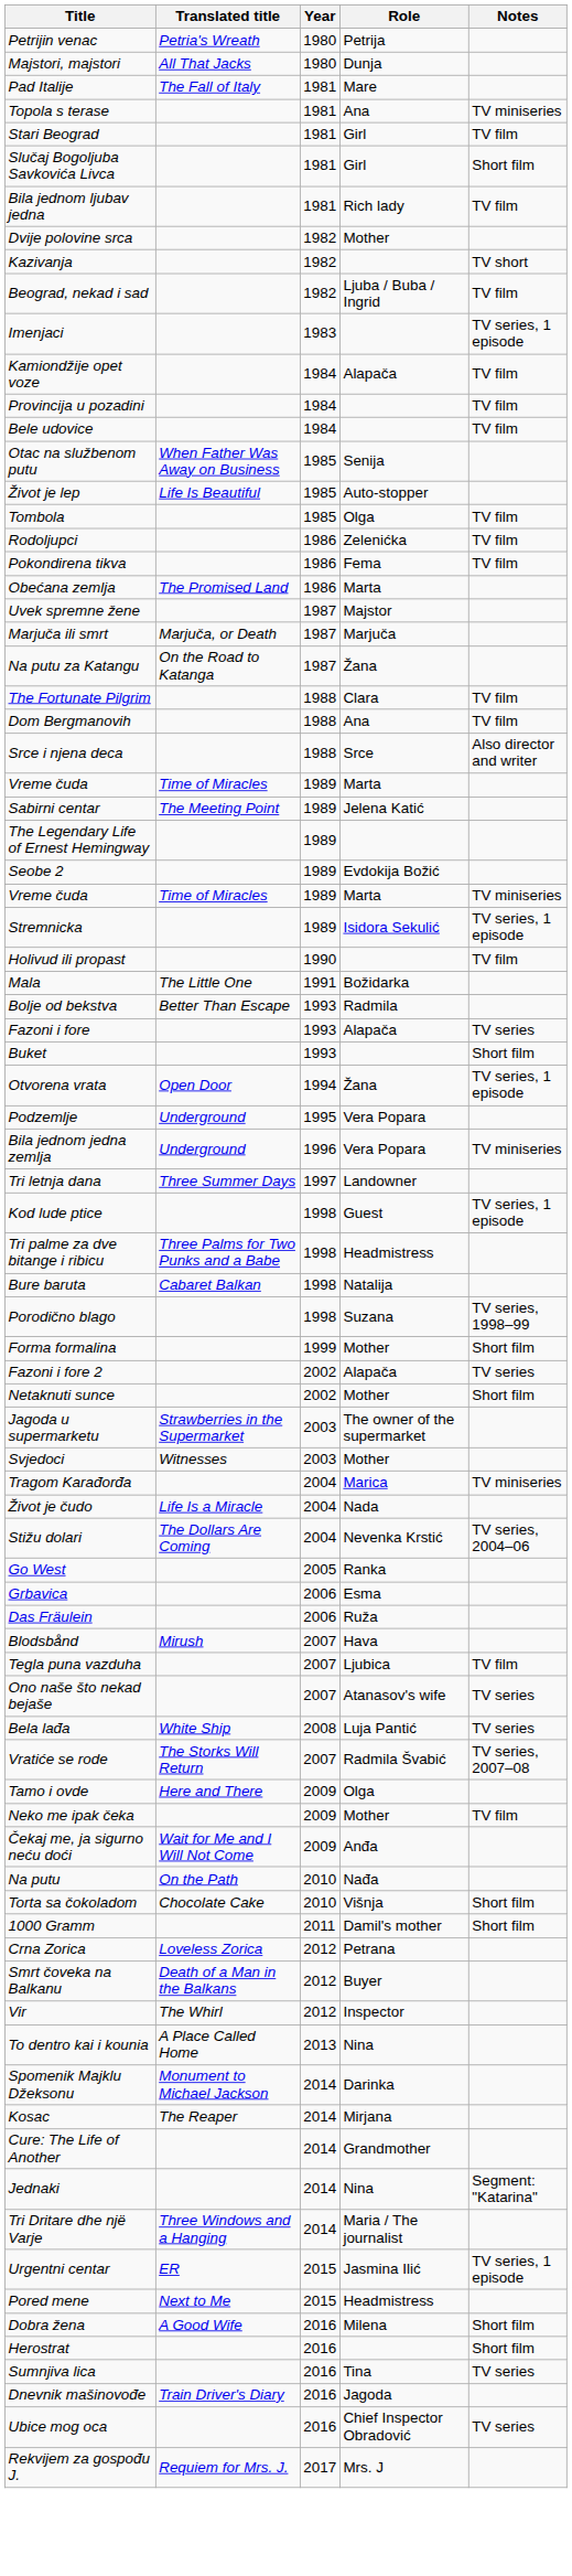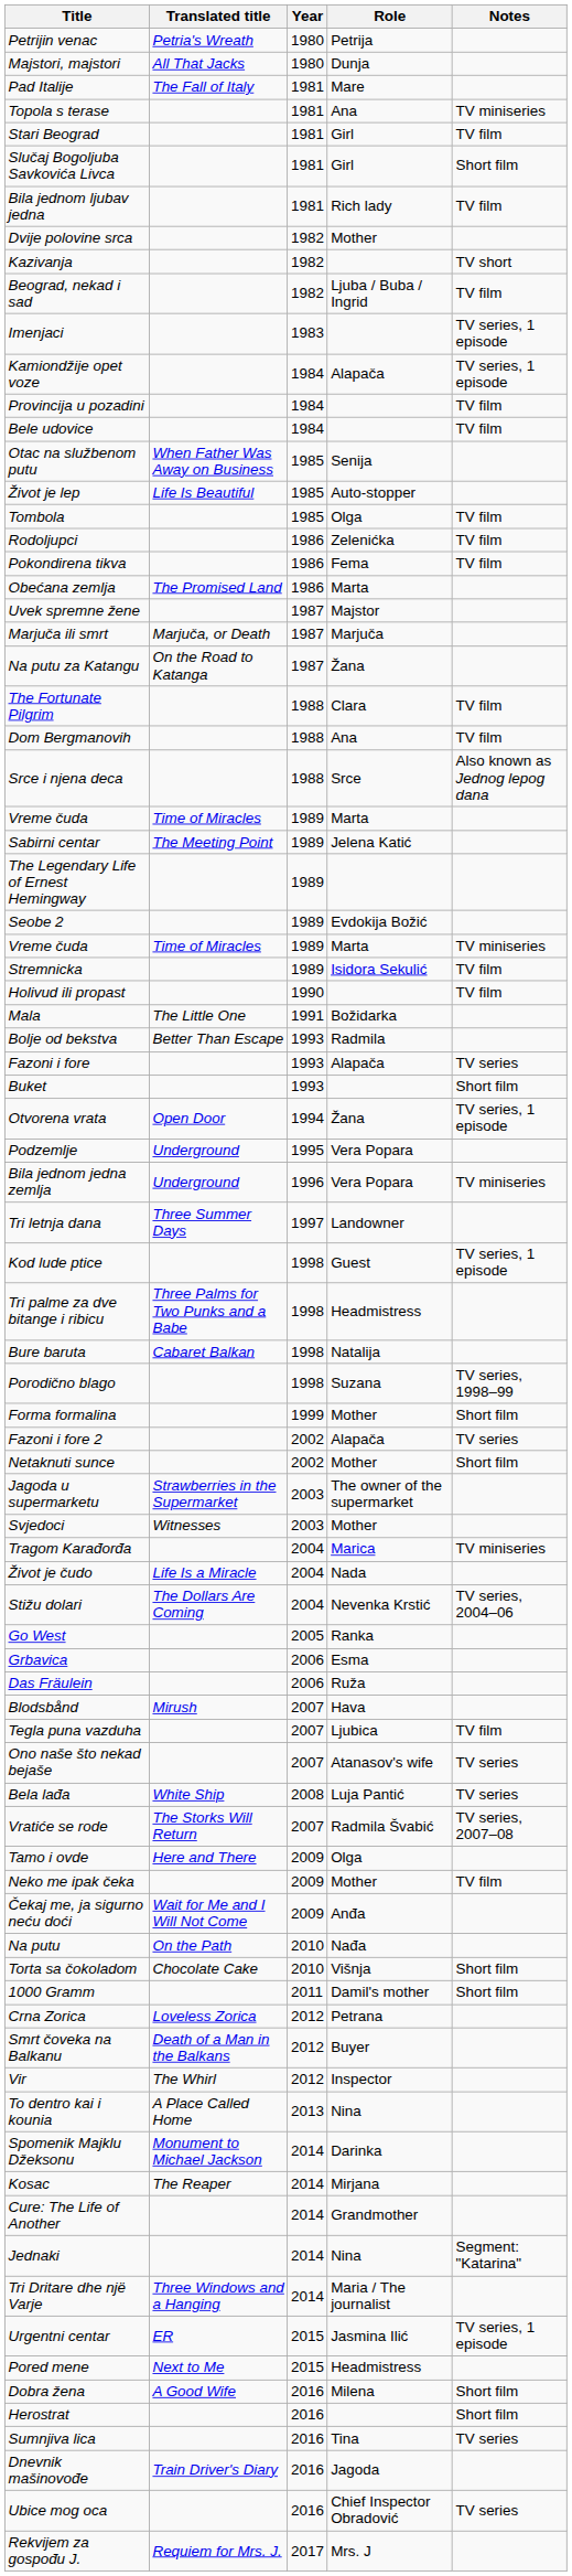 <table class="wikitable sortable">
 <tr>
 <th>Title</th>
 <th>Translated title</th>
 <th>Year</th>
 <th>Role</th>
 <th>Notes</th>
 </tr>
 <tr>
 <td><em>Petrijin venac</em></td>
 <td><em><a href='#'>Petria's Wreath</a></em></td>
 <td>1980</td>
 <td>Petrija</td>
 <td></td>
 </tr>
 <tr>
 <td><em>Majstori, majstori</em></td>
 <td><em><a href='#'>All That Jacks</a></em></td>
 <td>1980</td>
 <td>Dunja</td>
 <td></td>
 </tr>
 <tr>
 <td><em>Pad Italije</em></td>
 <td><em><a href='#'>The Fall of Italy</a></em></td>
 <td>1981</td>
 <td>Mare</td>
 <td></td>
 </tr>
 <tr>
 <td><em>Topola s terase</em></td>
 <td></td>
 <td>1981</td>
 <td>Ana</td>
 <td>TV miniseries</td>
 </tr>
 <tr>
 <td><em>Stari Beograd</em></td>
 <td></td>
 <td>1981</td>
 <td>Girl</td>
 <td>TV film</td>
 </tr>
 <tr>
 <td><em>Slučaj Bogoljuba Savkovića Livca</em></td>
 <td></td>
 <td>1981</td>
 <td>Girl</td>
 <td>Short film</td>
 </tr>
 <tr>
 <td><em>Bila jednom ljubav jedna</em></td>
 <td></td>
 <td>1981</td>
 <td>Rich lady</td>
 <td>TV film</td>
 </tr>
 <tr>
 <td><em>Dvije polovine srca</em></td>
 <td></td>
 <td>1982</td>
 <td>Mother</td>
 <td></td>
 </tr>
 <tr>
 <td><em>Kazivanja</em></td>
 <td></td>
 <td>1982</td>
 <td></td>
 <td>TV short</td>
 </tr>
 <tr>
 <td><em>Beograd, nekad i sad</em></td>
 <td></td>
 <td>1982</td>
 <td>Ljuba / Buba / Ingrid</td>
 <td>TV film</td>
 </tr>
 <tr>
 <td><em>Imenjaci</em></td>
 <td></td>
 <td>1983</td>
 <td></td>
 <td>TV series, 1 episode</td>
 </tr>
 <tr>
 <td><em>Kamiondžije opet voze</em></td>
 <td></td>
 <td>1984</td>
 <td>Alapača</td>
-<td>TV film</td>
+<td>TV series, 1 episode</td>
 </tr>
 <tr>
 <td><em>Provincija u pozadini</em></td>
 <td></td>
 <td>1984</td>
 <td></td>
 <td>TV film</td>
 </tr>
 <tr>
 <td><em>Bele udovice</em></td>
 <td></td>
 <td>1984</td>
 <td></td>
 <td>TV film</td>
 </tr>
 <tr>
 <td><em>Otac na službenom putu</em></td>
 <td><em><a href='#'>When Father Was Away on Business</a></em></td>
 <td>1985</td>
 <td>Senija</td>
 <td></td>
 </tr>
 <tr>
 <td><em>Život je lep</em></td>
 <td><em><a href='#'>Life Is Beautiful</a></em></td>
 <td>1985</td>
 <td>Auto-stopper</td>
 <td></td>
 </tr>
 <tr>
 <td><em>Tombola</em></td>
 <td></td>
 <td>1985</td>
 <td>Olga</td>
 <td>TV film</td>
 </tr>
 <tr>
 <td><em>Rodoljupci</em></td>
 <td></td>
 <td>1986</td>
 <td>Zelenićka</td>
 <td>TV film</td>
 </tr>
 <tr>
 <td><em>Pokondirena tikva</em></td>
 <td></td>
 <td>1986</td>
 <td>Fema</td>
 <td>TV film</td>
 </tr>
 <tr>
 <td><em>Obećana zemlja</em></td>
 <td><em><a href='#'>The Promised Land</a></em></td>
 <td>1986</td>
 <td>Marta</td>
 <td></td>
 </tr>
 <tr>
 <td><em>Uvek spremne žene</em></td>
 <td></td>
 <td>1987</td>
 <td>Majstor</td>
 <td></td>
 </tr>
 <tr>
 <td><em>Marjuča ili smrt</em></td>
 <td><em>Marjuča, or Death</em></td>
 <td>1987</td>
 <td>Marjuča</td>
 <td></td>
 </tr>
 <tr>
 <td><em>Na putu za Katangu</em></td>
 <td><em>On the Road to Katanga</em></td>
 <td>1987</td>
 <td>Žana</td>
 <td></td>
 </tr>
 <tr>
 <td><em><a href='#'>The Fortunate Pilgrim</a></em></td>
 <td></td>
 <td>1988</td>
 <td>Clara</td>
 <td>TV film</td>
 </tr>
 <tr>
 <td><em>Dom Bergmanovih</em></td>
 <td></td>
 <td>1988</td>
 <td>Ana</td>
 <td>TV film</td>
 </tr>
 <tr>
 <td><em>Srce i njena deca</em></td>
 <td></td>
 <td>1988</td>
 <td>Srce</td>
-<td>Also director and writer</td>
+<td>Also known as <em>Jednog lepog dana</em></td>
 </tr>
 <tr>
 <td><em>Vreme čuda</em></td>
 <td><em><a href='#'>Time of Miracles</a></em></td>
 <td>1989</td>
 <td>Marta</td>
 <td></td>
 </tr>
 <tr>
 <td><em>Sabirni centar</em></td>
 <td><em><a href='#'>The Meeting Point</a></em></td>
 <td>1989</td>
 <td>Jelena Katić</td>
 <td></td>
 </tr>
 <tr>
 <td><em>The Legendary Life of Ernest Hemingway</em></td>
 <td></td>
 <td>1989</td>
 <td></td>
 <td></td>
 </tr>
 <tr>
 <td><em>Seobe 2</em></td>
 <td></td>
 <td>1989</td>
 <td>Evdokija Božić</td>
 <td></td>
 </tr>
 <tr>
 <td><em>Vreme čuda</em></td>
 <td><em><a href='#'>Time of Miracles</a></em></td>
 <td>1989</td>
 <td>Marta</td>
 <td>TV miniseries</td>
 </tr>
 <tr>
 <td><em>Stremnicka</em></td>
 <td></td>
 <td>1989</td>
 <td><a href='#'>Isidora Sekulić</a></td>
-<td>TV series, 1 episode</td>
+<td>TV film</td>
 </tr>
 <tr>
 <td><em>Holivud ili propast</em></td>
 <td></td>
 <td>1990</td>
 <td></td>
 <td>TV film</td>
 </tr>
 <tr>
 <td><em>Mala</em></td>
 <td><em>The Little One</em></td>
 <td>1991</td>
 <td>Božidarka</td>
 <td></td>
 </tr>
 <tr>
 <td><em>Bolje od bekstva</em></td>
 <td><em>Better Than Escape</em></td>
 <td>1993</td>
 <td>Radmila</td>
 <td></td>
 </tr>
 <tr>
 <td><em>Fazoni i fore</em></td>
 <td></td>
 <td>1993</td>
 <td>Alapača</td>
 <td>TV series</td>
 </tr>
 <tr>
 <td><em>Buket</em></td>
 <td></td>
 <td>1993</td>
 <td></td>
 <td>Short film</td>
 </tr>
 <tr>
 <td><em>Otvorena vrata</em></td>
 <td><em><a href='#'>Open Door</a></em></td>
 <td>1994</td>
 <td>Žana</td>
 <td>TV series, 1 episode</td>
 </tr>
 <tr>
 <td><em>Podzemlje</em></td>
 <td><em><a href='#'>Underground</a></em></td>
 <td>1995</td>
 <td>Vera Popara</td>
 <td></td>
 </tr>
 <tr>
 <td><em>Bila jednom jedna zemlja</em></td>
 <td><em><a href='#'>Underground</a></em></td>
 <td>1996</td>
 <td>Vera Popara</td>
 <td>TV miniseries</td>
 </tr>
 <tr>
 <td><em>Tri letnja dana</em></td>
 <td><em><a href='#'>Three Summer Days</a></em></td>
 <td>1997</td>
 <td>Landowner</td>
 <td></td>
 </tr>
 <tr>
 <td><em>Kod lude ptice</em></td>
 <td></td>
 <td>1998</td>
 <td>Guest</td>
 <td>TV series, 1 episode</td>
 </tr>
 <tr>
 <td><em>Tri palme za dve bitange i ribicu</em></td>
 <td><em><a href='#'>Three Palms for Two Punks and a Babe</a></em></td>
 <td>1998</td>
 <td>Headmistress</td>
 <td></td>
 </tr>
 <tr>
 <td><em>Bure baruta</em></td>
 <td><em><a href='#'>Cabaret Balkan</a></em></td>
 <td>1998</td>
 <td>Natalija</td>
 <td></td>
 </tr>
 <tr>
 <td><em>Porodično blago</em></td>
 <td></td>
 <td>1998</td>
 <td>Suzana</td>
 <td>TV series, 1998–99</td>
 </tr>
 <tr>
 <td><em>Forma formalina</em></td>
 <td></td>
 <td>1999</td>
 <td>Mother</td>
 <td>Short film</td>
 </tr>
 <tr>
 <td><em>Fazoni i fore 2</em></td>
 <td></td>
 <td>2002</td>
 <td>Alapača</td>
 <td>TV series</td>
 </tr>
 <tr>
 <td><em>Netaknuti sunce</em></td>
 <td></td>
 <td>2002</td>
 <td>Mother</td>
 <td>Short film</td>
 </tr>
 <tr>
 <td><em>Jagoda u supermarketu</em></td>
 <td><em><a href='#'>Strawberries in the Supermarket</a></em></td>
 <td>2003</td>
 <td>The owner of the supermarket</td>
 <td></td>
 </tr>
 <tr>
 <td><em>Svjedoci</em></td>
 <td><em>Witnesses</em></td>
 <td>2003</td>
 <td>Mother</td>
 <td></td>
 </tr>
 <tr>
 <td><em>Tragom Karađorđa</em></td>
 <td></td>
 <td>2004</td>
 <td><a href='#'>Marica</a></td>
 <td>TV miniseries</td>
 </tr>
 <tr>
 <td><em>Život je čudo</em></td>
 <td><em><a href='#'>Life Is a Miracle</a></em></td>
 <td>2004</td>
 <td>Nada</td>
 <td></td>
 </tr>
 <tr>
 <td><em>Stižu dolari</em></td>
 <td><em><a href='#'>The Dollars Are Coming</a></em></td>
 <td>2004</td>
 <td>Nevenka Krstić</td>
 <td>TV series, 2004–06</td>
 </tr>
 <tr>
 <td><em><a href='#'>Go West</a></em></td>
 <td></td>
 <td>2005</td>
 <td>Ranka</td>
 <td></td>
 </tr>
 <tr>
 <td><em><a href='#'>Grbavica</a></em></td>
 <td></td>
 <td>2006</td>
 <td>Esma</td>
 <td></td>
 </tr>
 <tr>
 <td><em><a href='#'>Das Fräulein</a></em></td>
 <td></td>
 <td>2006</td>
 <td>Ruža</td>
 <td></td>
 </tr>
 <tr>
 <td><em>Blodsbånd</em></td>
 <td><em><a href='#'>Mirush</a></em></td>
 <td>2007</td>
 <td>Hava</td>
 <td></td>
 </tr>
 <tr>
 <td><em>Tegla puna vazduha</em></td>
 <td></td>
 <td>2007</td>
 <td>Ljubica</td>
 <td>TV film</td>
 </tr>
 <tr>
 <td><em>Ono naše što nekad bejaše</em></td>
 <td></td>
 <td>2007</td>
 <td>Atanasov's wife</td>
 <td>TV series</td>
 </tr>
 <tr>
 <td><em>Bela lađa</em></td>
 <td><em><a href='#'>White Ship</a></em></td>
 <td>2008</td>
 <td>Luja Pantić</td>
 <td>TV series</td>
 </tr>
 <tr>
 <td><em>Vratiće se rode</em></td>
 <td><em><a href='#'>The Storks Will Return</a></em></td>
 <td>2007</td>
 <td>Radmila Švabić</td>
 <td>TV series, 2007–08</td>
 </tr>
 <tr>
 <td><em>Tamo i ovde</em></td>
 <td><em><a href='#'>Here and There</a></em></td>
 <td>2009</td>
 <td>Olga</td>
 <td></td>
 </tr>
 <tr>
 <td><em>Neko me ipak čeka</em></td>
 <td></td>
 <td>2009</td>
 <td>Mother</td>
 <td>TV film</td>
 </tr>
 <tr>
 <td><em>Čekaj me, ja sigurno neću doći</em></td>
 <td><em><a href='#'>Wait for Me and I Will Not Come</a></em></td>
 <td>2009</td>
 <td>Anđa</td>
 <td></td>
 </tr>
 <tr>
 <td><em>Na putu</em></td>
 <td><em><a href='#'>On the Path</a></em></td>
 <td>2010</td>
 <td>Nađa</td>
 <td></td>
 </tr>
 <tr>
 <td><em>Torta sa čokoladom</em></td>
 <td><em>Chocolate Cake</em></td>
 <td>2010</td>
 <td>Višnja</td>
 <td>Short film</td>
 </tr>
 <tr>
 <td><em>1000 Gramm</em></td>
 <td></td>
 <td>2011</td>
 <td>Damil's mother</td>
 <td>Short film</td>
 </tr>
 <tr>
 <td><em>Crna Zorica</em></td>
 <td><em><a href='#'>Loveless Zorica</a></em></td>
 <td>2012</td>
 <td>Petrana</td>
 <td></td>
 </tr>
 <tr>
 <td><em>Smrt čoveka na Balkanu</em></td>
 <td><em><a href='#'>Death of a Man in the Balkans</a></em></td>
 <td>2012</td>
 <td>Buyer</td>
 <td></td>
 </tr>
 <tr>
 <td><em>Vir</em></td>
 <td><em>The Whirl</em></td>
 <td>2012</td>
 <td>Inspector</td>
 <td></td>
 </tr>
 <tr>
 <td><em>To dentro kai i kounia</em></td>
 <td><em>A Place Called Home</em></td>
 <td>2013</td>
 <td>Nina</td>
 <td></td>
 </tr>
 <tr>
 <td><em>Spomenik Majklu Džeksonu</em></td>
 <td><em><a href='#'>Monument to Michael Jackson</a></em></td>
 <td>2014</td>
 <td>Darinka</td>
 <td></td>
 </tr>
 <tr>
 <td><em>Kosac</em></td>
 <td><em>The Reaper</em></td>
 <td>2014</td>
 <td>Mirjana</td>
 <td></td>
 </tr>
 <tr>
 <td><em>Cure: The Life of Another</em></td>
 <td></td>
 <td>2014</td>
 <td>Grandmother</td>
 <td></td>
 </tr>
 <tr>
 <td><em>Jednaki</em></td>
 <td></td>
 <td>2014</td>
 <td>Nina</td>
 <td>Segment: "Katarina"</td>
 </tr>
 <tr>
 <td><em>Tri Dritare dhe një Varje</em></td>
 <td><em><a href='#'>Three Windows and a Hanging</a></em></td>
 <td>2014</td>
 <td>Maria / The journalist</td>
 <td></td>
 </tr>
 <tr>
 <td><em>Urgentni centar</em></td>
 <td><em><a href='#'>ER</a></em></td>
 <td>2015</td>
 <td>Jasmina Ilić</td>
 <td>TV series, 1 episode</td>
 </tr>
 <tr>
 <td><em>Pored mene</em></td>
 <td><em><a href='#'>Next to Me</a></em></td>
 <td>2015</td>
 <td>Headmistress</td>
 <td></td>
 </tr>
 <tr>
 <td><em>Dobra žena</em></td>
 <td><em><a href='#'>A Good Wife</a></em></td>
 <td>2016</td>
 <td>Milena</td>
 <td>Short film</td>
 </tr>
 <tr>
 <td><em>Herostrat</em></td>
 <td></td>
 <td>2016</td>
 <td></td>
 <td>Short film</td>
 </tr>
 <tr>
 <td><em>Sumnjiva lica</em></td>
 <td></td>
 <td>2016</td>
 <td>Tina</td>
 <td>TV series</td>
 </tr>
 <tr>
 <td><em>Dnevnik mašinovođe</em></td>
 <td><em><a href='#'>Train Driver's Diary</a></em></td>
 <td>2016</td>
 <td>Jagoda</td>
 <td></td>
 </tr>
 <tr>
 <td><em>Ubice mog oca</em></td>
 <td></td>
 <td>2016</td>
 <td>Chief Inspector Obradović</td>
 <td>TV series</td>
 </tr>
 <tr>
 <td><em>Rekvijem za gospođu J.</em></td>
 <td><em><a href='#'>Requiem for Mrs. J.</a></em></td>
 <td>2017</td>
 <td>Mrs. J</td>
 <td></td>
 </tr>
 </table>
